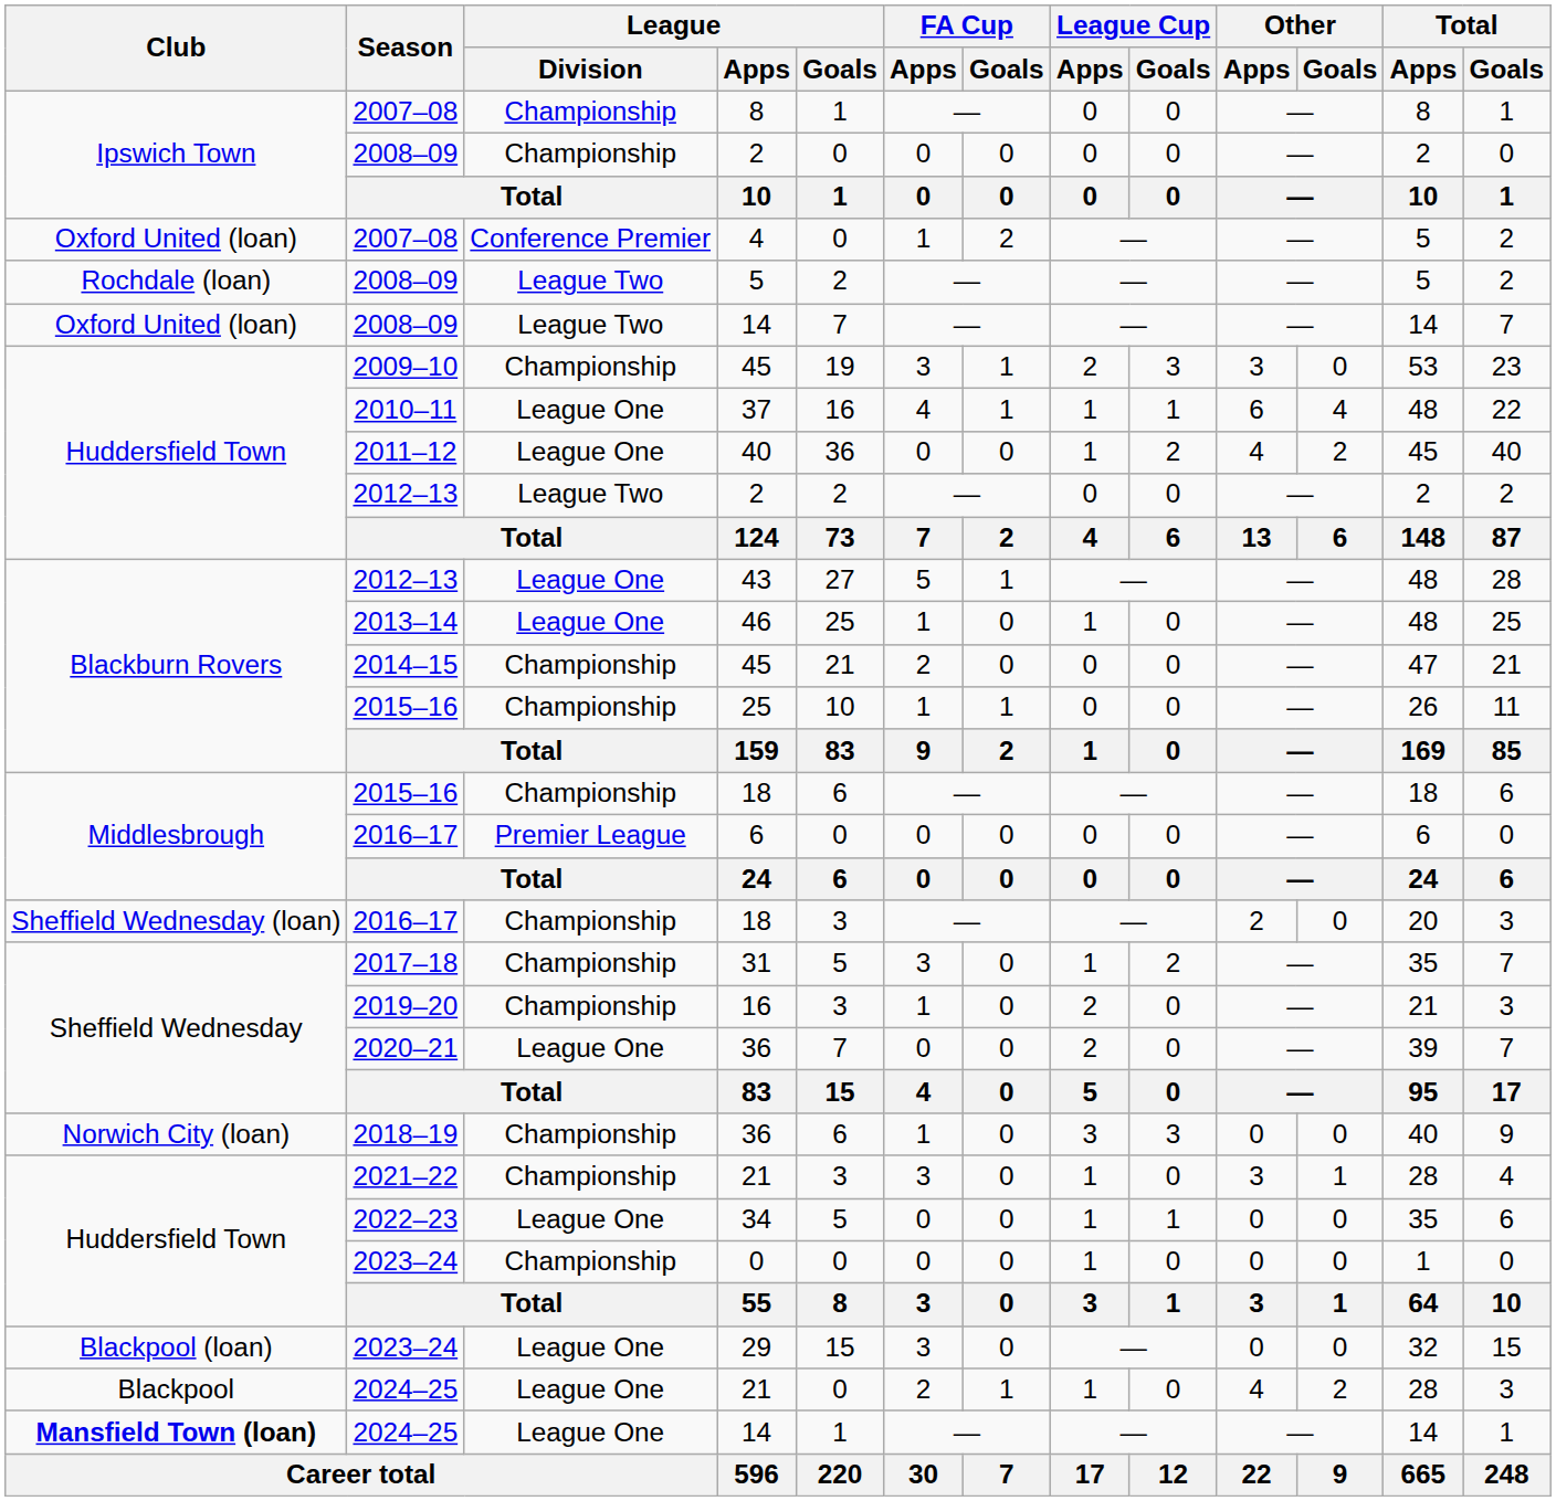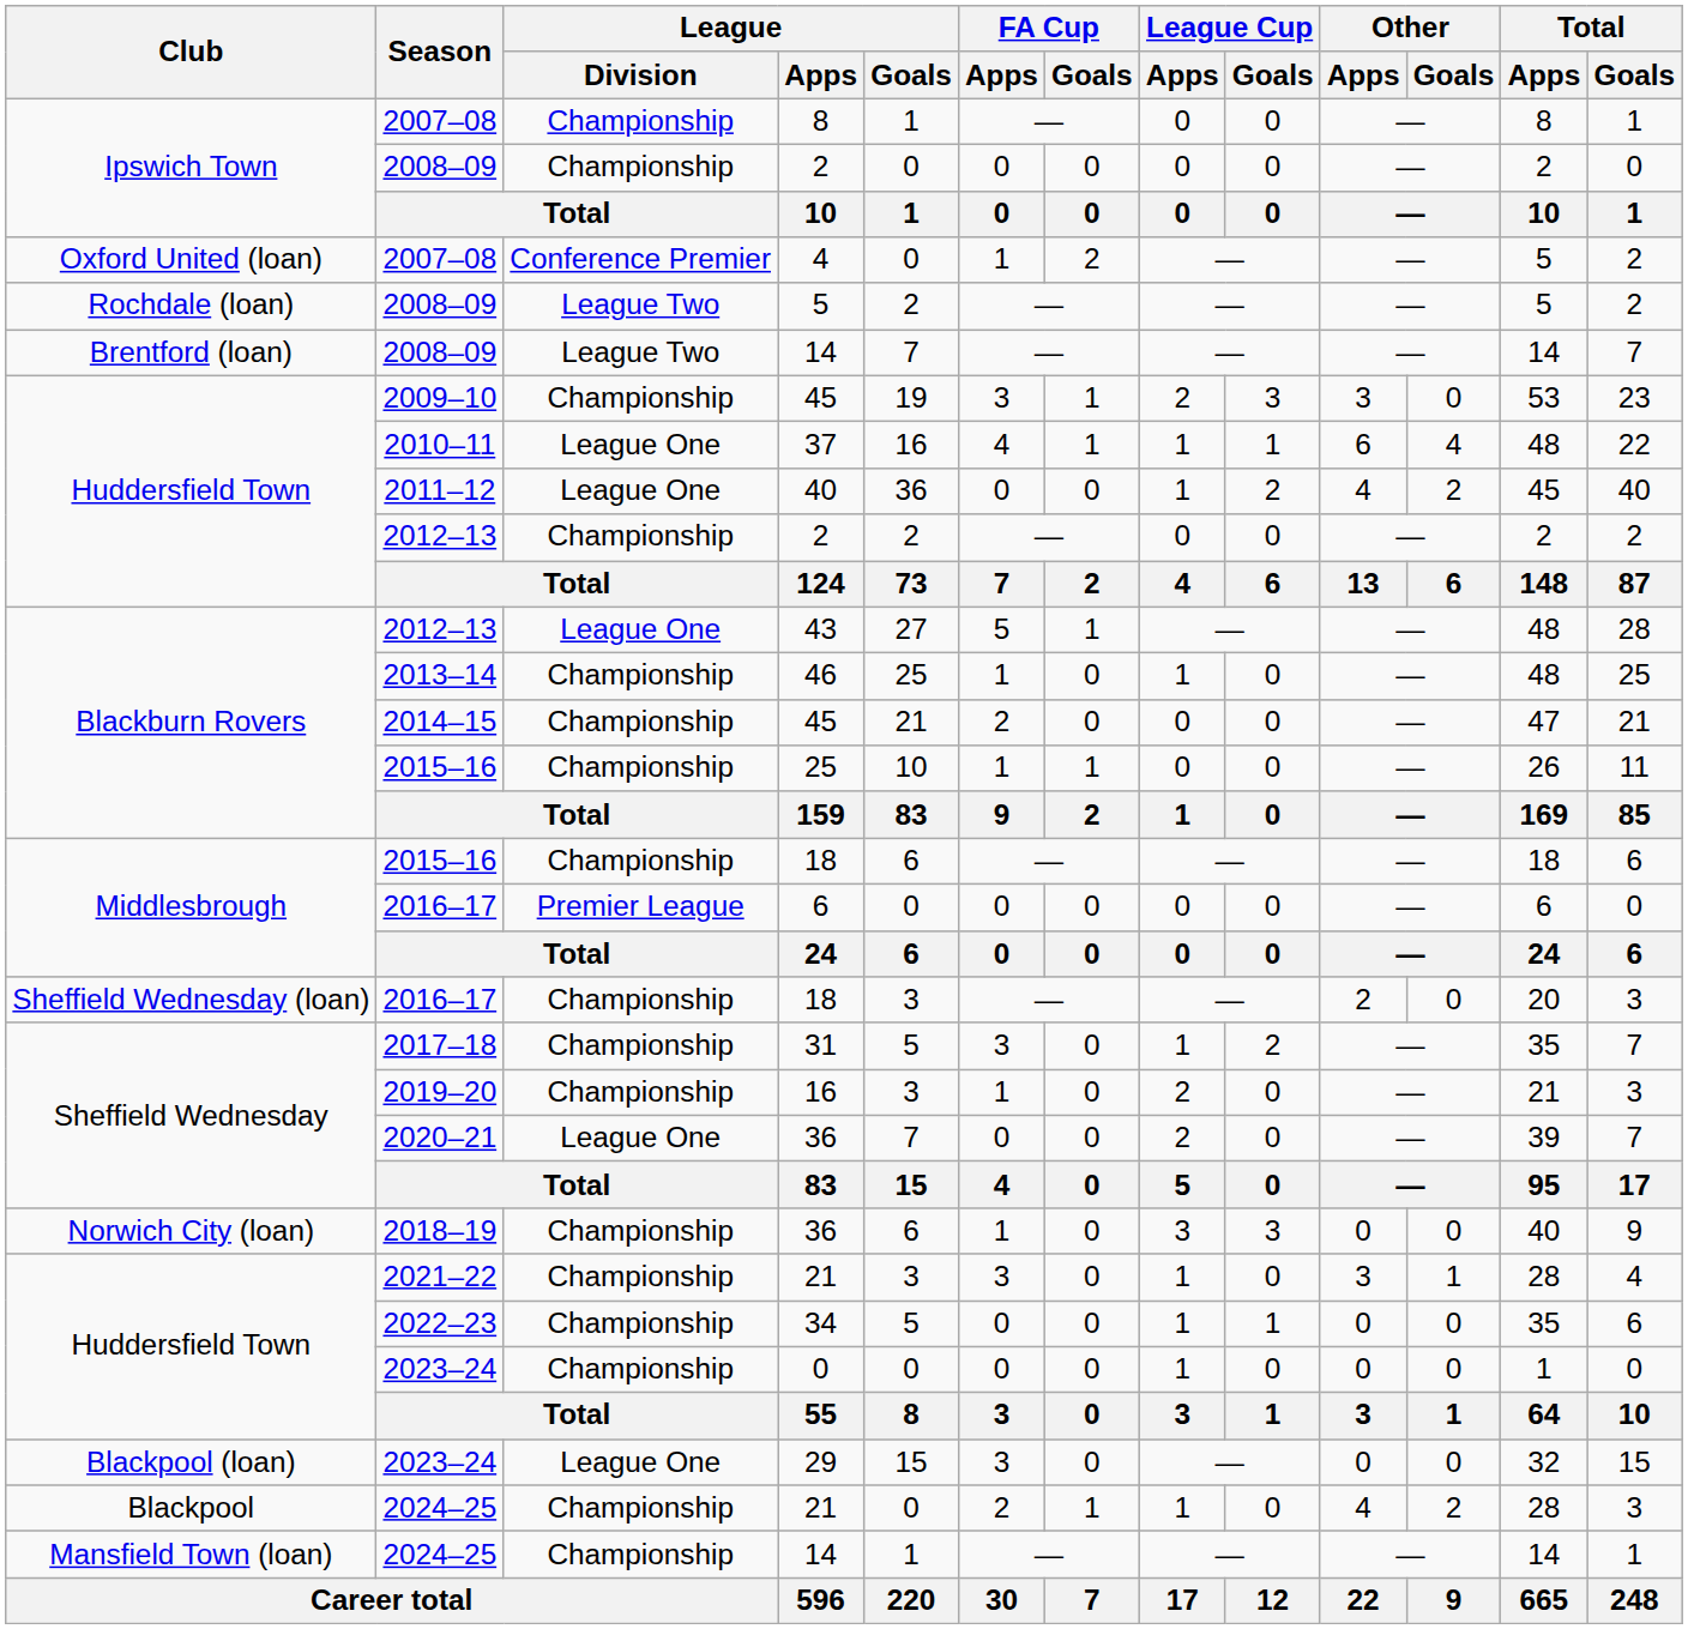 <table class=wikitable style="text-align:center">
 <tr>
 <th rowspan=2>Club</th>
 <th rowspan=2>Season</th>
 <th colspan=3>League</th>
 <th colspan=2><a href='#'>FA Cup</a></th>
 <th colspan=2><a href='#'>League Cup</a></th>
 <th colspan=2>Other</th>
 <th colspan=2>Total</th>
 </tr>
 <tr>
 <th>Division</th>
 <th>Apps</th>
 <th>Goals</th>
 <th>Apps</th>
 <th>Goals</th>
 <th>Apps</th>
 <th>Goals</th>
 <th>Apps</th>
 <th>Goals</th>
 <th>Apps</th>
 <th>Goals</th>
 </tr>
 <tr>
 <td rowspan=3><a href='#'>Ipswich Town</a></td>
 <td><a href='#'>2007–08</a></td>
 <td><a href='#'>Championship</a></td>
 <td>8</td>
 <td>1</td>
 <td colspan=2>—</td>
 <td>0</td>
 <td>0</td>
 <td colspan=2>—</td>
 <td>8</td>
 <td>1</td>
 </tr>
 <tr>
 <td><a href='#'>2008–09</a></td>
 <td>Championship</td>
 <td>2</td>
 <td>0</td>
 <td>0</td>
 <td>0</td>
 <td>0</td>
 <td>0</td>
 <td colspan=2>—</td>
 <td>2</td>
 <td>0</td>
 </tr>
 <tr>
 <th colspan=2>Total</th>
 <th>10</th>
 <th>1</th>
 <th>0</th>
 <th>0</th>
 <th>0</th>
 <th>0</th>
 <th colspan=2>—</th>
 <th>10</th>
 <th>1</th>
 </tr>
 <tr>
 <td><a href='#'>Oxford United</a> (loan)</td>
 <td><a href='#'>2007–08</a></td>
 <td><a href='#'>Conference Premier</a></td>
 <td>4</td>
 <td>0</td>
 <td>1</td>
 <td>2</td>
 <td colspan=2>—</td>
 <td colspan=2>—</td>
 <td>5</td>
 <td>2</td>
 </tr>
 <tr>
 <td><a href='#'>Rochdale</a> (loan)</td>
 <td><a href='#'>2008–09</a></td>
 <td><a href='#'>League Two</a></td>
 <td>5</td>
 <td>2</td>
 <td colspan=2>—</td>
 <td colspan=2>—</td>
 <td colspan=2>—</td>
 <td>5</td>
 <td>2</td>
 </tr>
 <tr>
-<td><a href='#'>Oxford United</a> (loan)</td>
+<td><a href='#'>Brentford</a> (loan)</td>
 <td><a href='#'>2008–09</a></td>
 <td>League Two</td>
 <td>14</td>
 <td>7</td>
 <td colspan=2>—</td>
 <td colspan=2>—</td>
 <td colspan=2>—</td>
 <td>14</td>
 <td>7</td>
 </tr>
 <tr>
 <td rowspan=5><a href='#'>Huddersfield Town</a></td>
 <td><a href='#'>2009–10</a></td>
 <td>Championship</td>
 <td>45</td>
 <td>19</td>
 <td>3</td>
 <td>1</td>
 <td>2</td>
 <td>3</td>
 <td>3</td>
 <td>0</td>
 <td>53</td>
 <td>23</td>
 </tr>
 <tr>
 <td><a href='#'>2010–11</a></td>
 <td>League One</td>
 <td>37</td>
 <td>16</td>
 <td>4</td>
 <td>1</td>
 <td>1</td>
 <td>1</td>
 <td>6</td>
 <td>4</td>
 <td>48</td>
 <td>22</td>
 </tr>
 <tr>
 <td><a href='#'>2011–12</a></td>
 <td>League One</td>
 <td>40</td>
 <td>36</td>
 <td>0</td>
 <td>0</td>
 <td>1</td>
 <td>2</td>
 <td>4</td>
 <td>2</td>
 <td>45</td>
 <td>40</td>
 </tr>
 <tr>
 <td><a href='#'>2012–13</a></td>
-<td>League Two</td>
+<td>Championship</td>
 <td>2</td>
 <td>2</td>
 <td colspan=2>—</td>
 <td>0</td>
 <td>0</td>
 <td colspan=2>—</td>
 <td>2</td>
 <td>2</td>
 </tr>
 <tr>
 <th colspan=2>Total</th>
 <th>124</th>
 <th>73</th>
 <th>7</th>
 <th>2</th>
 <th>4</th>
 <th>6</th>
 <th>13</th>
 <th>6</th>
 <th>148</th>
 <th>87</th>
 </tr>
 <tr>
 <td rowspan=5><a href='#'>Blackburn Rovers</a></td>
 <td><a href='#'>2012–13</a></td>
 <td><a href='#'>League One</a></td>
 <td>43</td>
 <td>27</td>
 <td>5</td>
 <td>1</td>
 <td colspan=2>—</td>
 <td colspan=2>—</td>
 <td>48</td>
 <td>28</td>
 </tr>
 <tr>
 <td><a href='#'>2013–14</a></td>
-<td><a href='#'>League One</a></td>
+<td>Championship</td>
 <td>46</td>
 <td>25</td>
 <td>1</td>
 <td>0</td>
 <td>1</td>
 <td>0</td>
 <td colspan=2>—</td>
 <td>48</td>
 <td>25</td>
 </tr>
 <tr>
 <td><a href='#'>2014–15</a></td>
 <td>Championship</td>
 <td>45</td>
 <td>21</td>
 <td>2</td>
 <td>0</td>
 <td>0</td>
 <td>0</td>
 <td colspan=2>—</td>
 <td>47</td>
 <td>21</td>
 </tr>
 <tr>
 <td><a href='#'>2015–16</a></td>
 <td>Championship</td>
 <td>25</td>
 <td>10</td>
 <td>1</td>
 <td>1</td>
 <td>0</td>
 <td>0</td>
 <td colspan=2>—</td>
 <td>26</td>
 <td>11</td>
 </tr>
 <tr>
 <th colspan=2>Total</th>
 <th>159</th>
 <th>83</th>
 <th>9</th>
 <th>2</th>
 <th>1</th>
 <th>0</th>
 <th colspan=2>—</th>
 <th>169</th>
 <th>85</th>
 </tr>
 <tr>
 <td rowspan=3><a href='#'>Middlesbrough</a></td>
 <td><a href='#'>2015–16</a></td>
 <td>Championship</td>
 <td>18</td>
 <td>6</td>
 <td colspan=2>—</td>
 <td colspan=2>—</td>
 <td colspan=2>—</td>
 <td>18</td>
 <td>6</td>
 </tr>
 <tr>
 <td><a href='#'>2016–17</a></td>
 <td><a href='#'>Premier League</a></td>
 <td>6</td>
 <td>0</td>
 <td>0</td>
 <td>0</td>
 <td>0</td>
 <td>0</td>
 <td colspan=2>—</td>
 <td>6</td>
 <td>0</td>
 </tr>
 <tr>
 <th colspan=2>Total</th>
 <th>24</th>
 <th>6</th>
 <th>0</th>
 <th>0</th>
 <th>0</th>
 <th>0</th>
 <th colspan=2>—</th>
 <th>24</th>
 <th>6</th>
 </tr>
 <tr>
 <td><a href='#'>Sheffield Wednesday</a> (loan)</td>
 <td><a href='#'>2016–17</a></td>
 <td>Championship</td>
 <td>18</td>
 <td>3</td>
 <td colspan=2>—</td>
 <td colspan=2>—</td>
 <td>2</td>
 <td>0</td>
 <td>20</td>
 <td>3</td>
 </tr>
 <tr>
 <td rowspan=4>Sheffield Wednesday</td>
 <td><a href='#'>2017–18</a></td>
 <td>Championship</td>
 <td>31</td>
 <td>5</td>
 <td>3</td>
 <td>0</td>
 <td>1</td>
 <td>2</td>
 <td colspan=2>—</td>
 <td>35</td>
 <td>7</td>
 </tr>
 <tr>
 <td><a href='#'>2019–20</a></td>
 <td>Championship</td>
 <td>16</td>
 <td>3</td>
 <td>1</td>
 <td>0</td>
 <td>2</td>
 <td>0</td>
 <td colspan=2>—</td>
 <td>21</td>
 <td>3</td>
 </tr>
 <tr>
 <td><a href='#'>2020–21</a></td>
 <td>League One</td>
 <td>36</td>
 <td>7</td>
 <td>0</td>
 <td>0</td>
 <td>2</td>
 <td>0</td>
 <td colspan=2>—</td>
 <td>39</td>
 <td>7</td>
 </tr>
 <tr>
 <th colspan=2>Total</th>
 <th>83</th>
 <th>15</th>
 <th>4</th>
 <th>0</th>
 <th>5</th>
 <th>0</th>
 <th colspan=2>—</th>
 <th>95</th>
 <th>17</th>
 </tr>
 <tr>
 <td><a href='#'>Norwich City</a> (loan)</td>
 <td><a href='#'>2018–19</a></td>
 <td>Championship</td>
 <td>36</td>
 <td>6</td>
 <td>1</td>
 <td>0</td>
 <td>3</td>
 <td>3</td>
 <td>0</td>
 <td>0</td>
 <td>40</td>
 <td>9</td>
 </tr>
 <tr>
 <td rowspan=4>Huddersfield Town</td>
 <td><a href='#'>2021–22</a></td>
 <td>Championship</td>
 <td>21</td>
 <td>3</td>
 <td>3</td>
 <td>0</td>
 <td>1</td>
 <td>0</td>
 <td>3</td>
 <td>1</td>
 <td>28</td>
 <td>4</td>
 </tr>
 <tr>
 <td><a href='#'>2022–23</a></td>
-<td>League One</td>
+<td>Championship</td>
 <td>34</td>
 <td>5</td>
 <td>0</td>
 <td>0</td>
 <td>1</td>
 <td>1</td>
 <td>0</td>
 <td>0</td>
 <td>35</td>
 <td>6</td>
 </tr>
 <tr>
 <td><a href='#'>2023–24</a></td>
 <td>Championship</td>
 <td>0</td>
 <td>0</td>
 <td>0</td>
 <td>0</td>
 <td>1</td>
 <td>0</td>
 <td>0</td>
 <td>0</td>
 <td>1</td>
 <td>0</td>
 </tr>
 <tr>
 <th colspan=2>Total</th>
 <th>55</th>
 <th>8</th>
 <th>3</th>
 <th>0</th>
 <th>3</th>
 <th>1</th>
 <th>3</th>
 <th>1</th>
 <th>64</th>
 <th>10</th>
 </tr>
 <tr>
 <td><a href='#'>Blackpool</a> (loan)</td>
 <td><a href='#'>2023–24</a></td>
 <td>League One</td>
 <td>29</td>
 <td>15</td>
 <td>3</td>
 <td>0</td>
 <td colspan=2>—</td>
 <td>0</td>
 <td>0</td>
 <td>32</td>
 <td>15</td>
 </tr>
 <tr>
 <td>Blackpool</td>
 <td><a href='#'>2024–25</a></td>
-<td>League One</td>
+<td>Championship</td>
 <td>21</td>
 <td>0</td>
 <td>2</td>
 <td>1</td>
 <td>1</td>
 <td>0</td>
 <td>4</td>
 <td>2</td>
 <td>28</td>
 <td>3</td>
 </tr>
 <tr>
-<td><strong><a href='#'>Mansfield Town</a> (loan)</strong></td>
+<td><a href='#'>Mansfield Town</a> (loan)</td>
 <td><a href='#'>2024–25</a></td>
-<td>League One</td>
+<td>Championship</td>
 <td>14</td>
 <td>1</td>
 <td colspan="2">—</td>
 <td colspan="2">—</td>
 <td colspan="2">—</td>
 <td>14</td>
 <td>1</td>
 </tr>
 <tr>
 <th colspan="3">Career total</th>
 <th>596</th>
 <th>220</th>
 <th>30</th>
 <th>7</th>
 <th>17</th>
 <th>12</th>
 <th>22</th>
 <th>9</th>
 <th>665</th>
 <th>248</th>
 </tr>
 </table>
